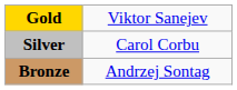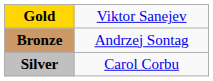 <table class="wikitable" style="text-align:center; " width="35%">
 <tr>
 <td bgcolor="gold"><strong>Gold</strong></td>
 <td><a href='#'>Viktor Sanejev</a><br>  <small><em></em></small></td>
 </tr>
 <tr>
+<td bgcolor="CC9966"><strong>Bronze</strong></td>
+<td><a href='#'>Andrzej Sontag</a><br>  <small><em></em></small></td>
+</tr>
+<tr>
 <td bgcolor="silver"><strong>Silver</strong></td>
 <td><a href='#'>Carol Corbu</a><br>  <small><em></em></small></td>
 </tr>
-<tr>
-<td bgcolor="CC9966"><strong>Bronze</strong></td>
-<td><a href='#'>Andrzej Sontag</a><br>  <small><em></em></small></td>
-</tr>
 </table>
